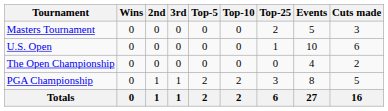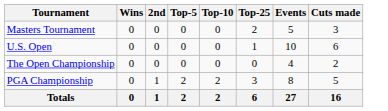 <table class=wikitable style=text-align:center>
 <tr>
 <th>Tournament</th>
 <th>Wins</th>
 <th>2nd</th>
-<th>3rd</th>
 <th>Top-5</th>
 <th>Top-10</th>
 <th>Top-25</th>
 <th>Events</th>
 <th>Cuts made</th>
 </tr>
 <tr>
 <td align=left><a href='#'>Masters Tournament</a></td>
 <td>0</td>
 <td>0</td>
 <td>0</td>
 <td>0</td>
-<td>0</td>
 <td>2</td>
 <td>5</td>
 <td>3</td>
 </tr>
 <tr>
 <td align=left><a href='#'>U.S. Open</a></td>
-<td>0</td>
 <td>0</td>
 <td>0</td>
 <td>0</td>
 <td>0</td>
 <td>1</td>
 <td>10</td>
 <td>6</td>
 </tr>
 <tr>
 <td align=left><a href='#'>The Open Championship</a></td>
 <td>0</td>
 <td>0</td>
 <td>0</td>
 <td>0</td>
 <td>0</td>
-<td>0</td>
 <td>4</td>
 <td>2</td>
 </tr>
 <tr>
 <td align=left><a href='#'>PGA Championship</a></td>
 <td>0</td>
-<td>1</td>
 <td>1</td>
 <td>2</td>
 <td>2</td>
 <td>3</td>
 <td>8</td>
 <td>5</td>
 </tr>
 <tr>
 <th>Totals</th>
 <th>0</th>
 <th>1</th>
-<th>1</th>
 <th>2</th>
 <th>2</th>
 <th>6</th>
 <th>27</th>
 <th>16</th>
 </tr>
 </table>
